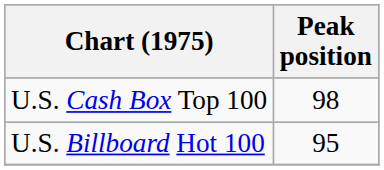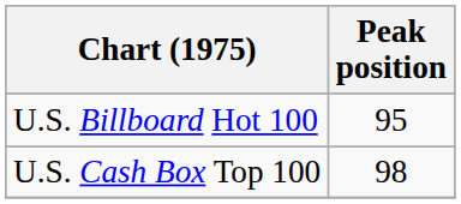 <table class="wikitable">
 <tr>
 <th>Chart (1975)</th>
 <th>Peak<br>position</th>
 </tr>
 <tr>
+<td>U.S. <em><a href='#'>Billboard</a></em> <a href='#'>Hot 100</a></td>
+<td style="text-align:center;">95</td>
+</tr>
+<tr>
 <td>U.S. <a href='#'><em>Cash Box</em></a> Top 100</td>
 <td align="center">98</td>
 </tr>
 <tr>
-<td>U.S. <em><a href='#'>Billboard</a></em> <a href='#'>Hot 100</a></td>
-<td style="text-align:center;">95</td>
-</tr>
-<tr>
 </tr>
 </table>
